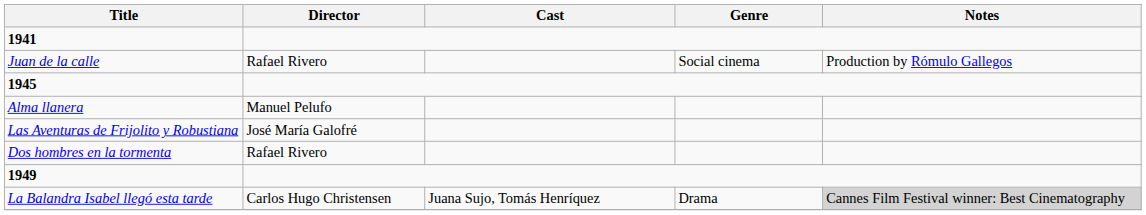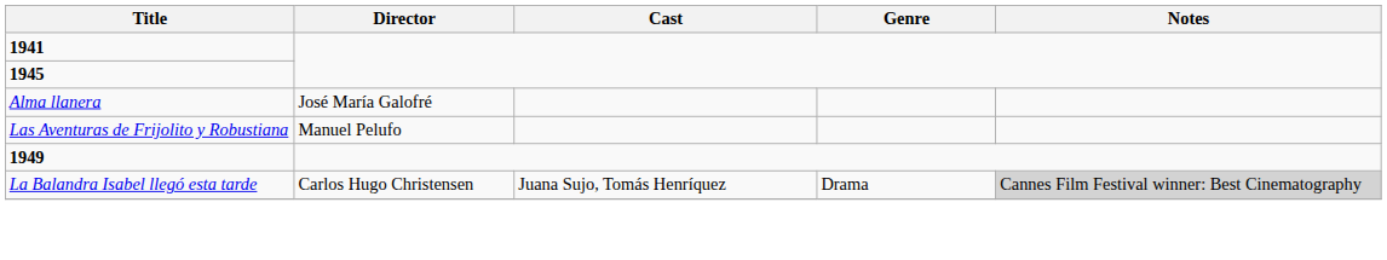 <table class="wikitable" width= "100%">
 <tr>
 <th width=21%>Title</th>
 <th width=16%>Director</th>
 <th width=22%>Cast</th>
 <th width=13%>Genre</th>
 <th width=28%>Notes</th>
 </tr>
 <tr>
 <td><strong>1941</strong></td>
 </tr>
 <tr>
-<td><em><a href='#'>Juan de la calle</a></em></td>
-<td>Rafael Rivero</td>
-<td></td>
-<td>Social cinema</td>
-<td>Production by <a href='#'>Rómulo Gallegos</a></td>
-</tr>
-<tr>
 <td><strong>1945</strong></td>
 </tr>
 <tr>
 <td><em><a href='#'>Alma llanera</a></em></td>
-<td>Manuel Pelufo</td>
+<td>José María Galofré</td>
 <td></td>
 <td></td>
 <td></td>
 </tr>
 <tr>
 <td><em><a href='#'>Las Aventuras de Frijolito y Robustiana</a></em></td>
-<td>José María Galofré</td>
-<td></td>
-<td></td>
-<td></td>
-</tr>
-<tr>
-<td><em><a href='#'>Dos hombres en la tormenta</a></em></td>
-<td>Rafael Rivero</td>
+<td>Manuel Pelufo</td>
 <td></td>
 <td></td>
 <td></td>
 </tr>
 <tr>
 <td><strong>1949</strong></td>
 </tr>
 <tr>
 <td><em><a href='#'>La Balandra Isabel llegó esta tarde</a></em></td>
 <td>Carlos Hugo Christensen</td>
 <td>Juana Sujo, Tomás Henríquez</td>
 <td>Drama</td>
 <td style="background: lightgrey;">Cannes Film Festival winner: Best Cinematography</td>
 </tr>
 <tr>
 </tr>
 </table>
